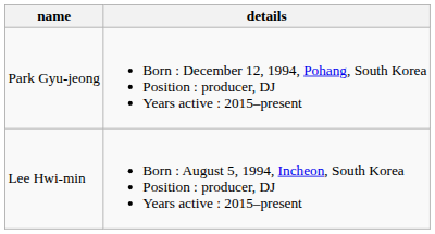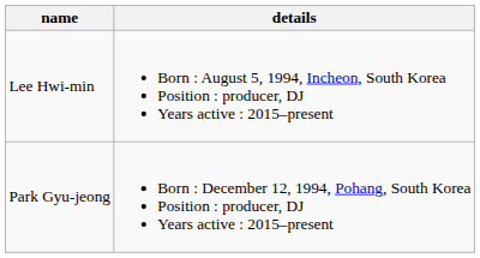 <table class="wikitable">
 <tr>
 <th>name</th>
 <th>details</th>
 </tr>
 <tr>
+<td>Lee Hwi-min</td>
+<td><br><ul><li>Born : August 5, 1994, <a href='#'>Incheon</a>, South Korea</li><li>Position : producer, DJ</li><li>Years active : 2015–present</li></ul></td>
+</tr>
+<tr>
 <td>Park Gyu-jeong</td>
 <td><br><ul><li>Born : December 12, 1994, <a href='#'>Pohang</a>, South Korea</li><li>Position : producer, DJ</li><li>Years active : 2015–present</li></ul></td>
 </tr>
-<tr>
-<td>Lee Hwi-min</td>
-<td><br><ul><li>Born : August 5, 1994, <a href='#'>Incheon</a>, South Korea</li><li>Position : producer, DJ</li><li>Years active : 2015–present</li></ul></td>
-</tr>
 </table>
